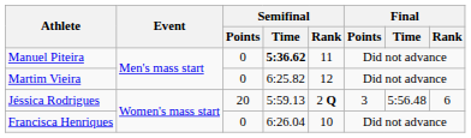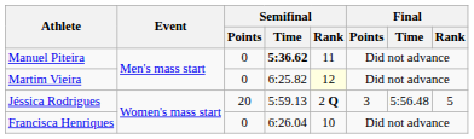 <table class="wikitable" style="font-size:90%">
 <tr>
 <th rowspan=2>Athlete</th>
 <th rowspan=2>Event</th>
 <th colspan=3>Semifinal</th>
 <th colspan=3>Final</th>
 </tr>
 <tr>
 <th>Points</th>
 <th>Time</th>
 <th>Rank</th>
 <th>Points</th>
 <th>Time</th>
 <th>Rank</th>
 </tr>
 <tr align=center>
 <td align=left><a href='#'>Manuel Piteira</a></td>
 <td align=left rowspan=2><a href='#'>Men's mass start</a></td>
 <td>0</td>
 <td><strong>5:36.62</strong></td>
 <td>11</td>
 <td colspan=3>Did not advance</td>
 </tr>
 <tr align=center>
 <td align=left><a href='#'>Martim Vieira</a></td>
 <td>0</td>
 <td>6:25.82</td>
-<td>12</td>
+<td style="background: lightyellow;">12</td>
 <td colspan=3>Did not advance</td>
 </tr>
 <tr align=center>
 <td align=left><a href='#'>Jéssica Rodrigues</a></td>
 <td align=left rowspan=2><a href='#'>Women's mass start</a></td>
 <td>20</td>
 <td>5:59.13</td>
 <td>2 <strong>Q</strong></td>
 <td>3</td>
 <td>5:56.48</td>
-<td>6</td>
+<td>5</td>
 </tr>
 <tr align=center>
 <td align=left><a href='#'>Francisca Henriques</a></td>
 <td>0</td>
 <td>6:26.04</td>
 <td>10</td>
 <td colspan=3>Did not advance</td>
 </tr>
 </table>
